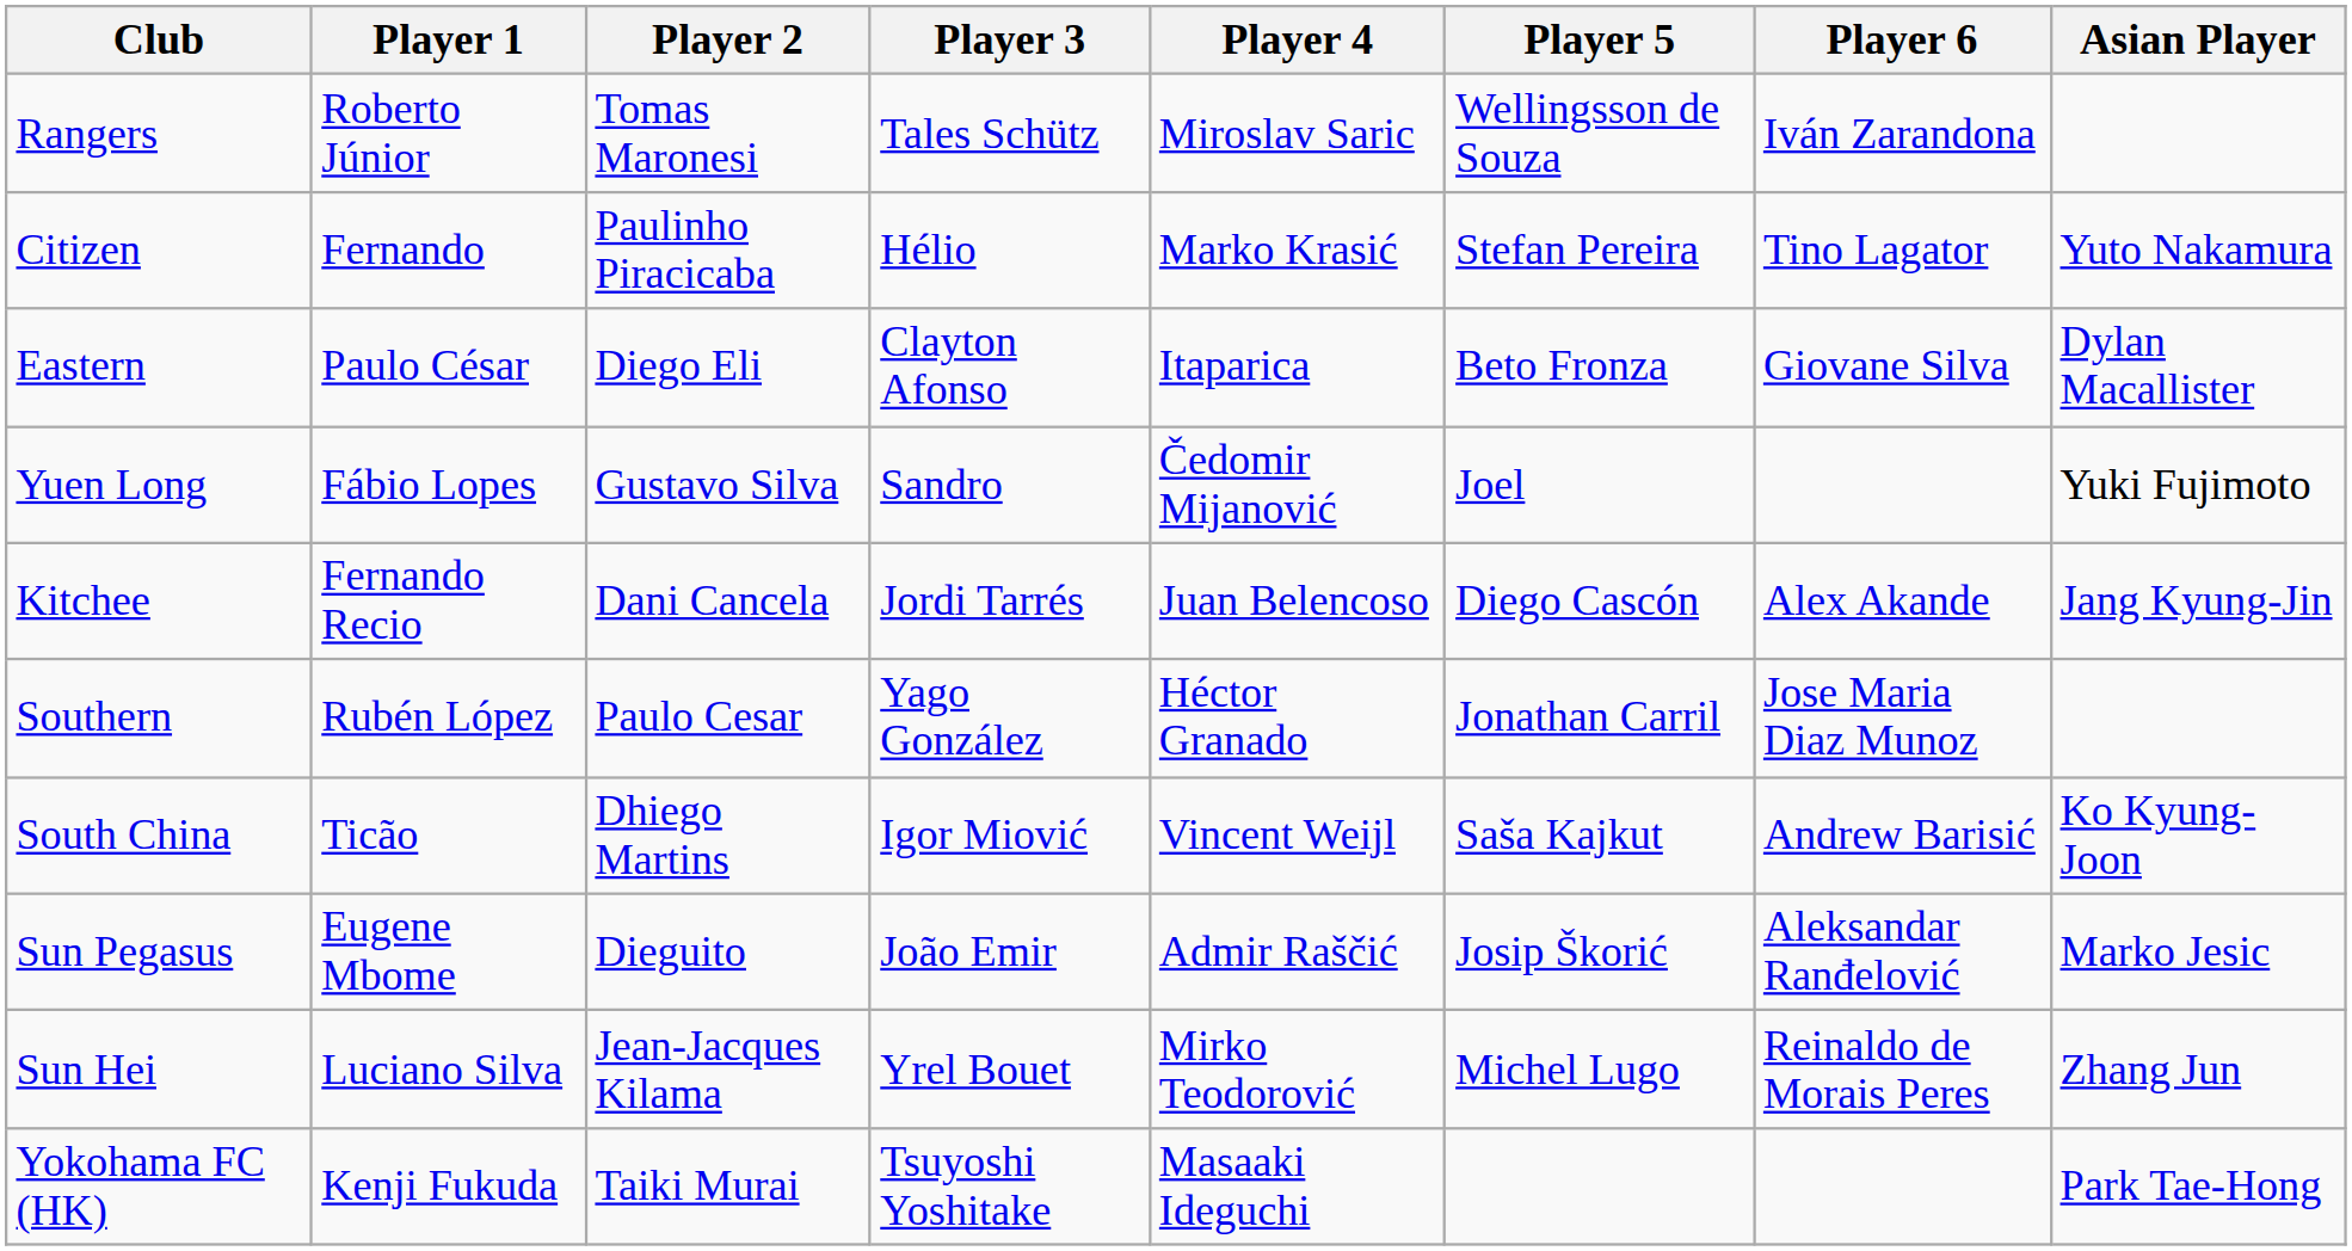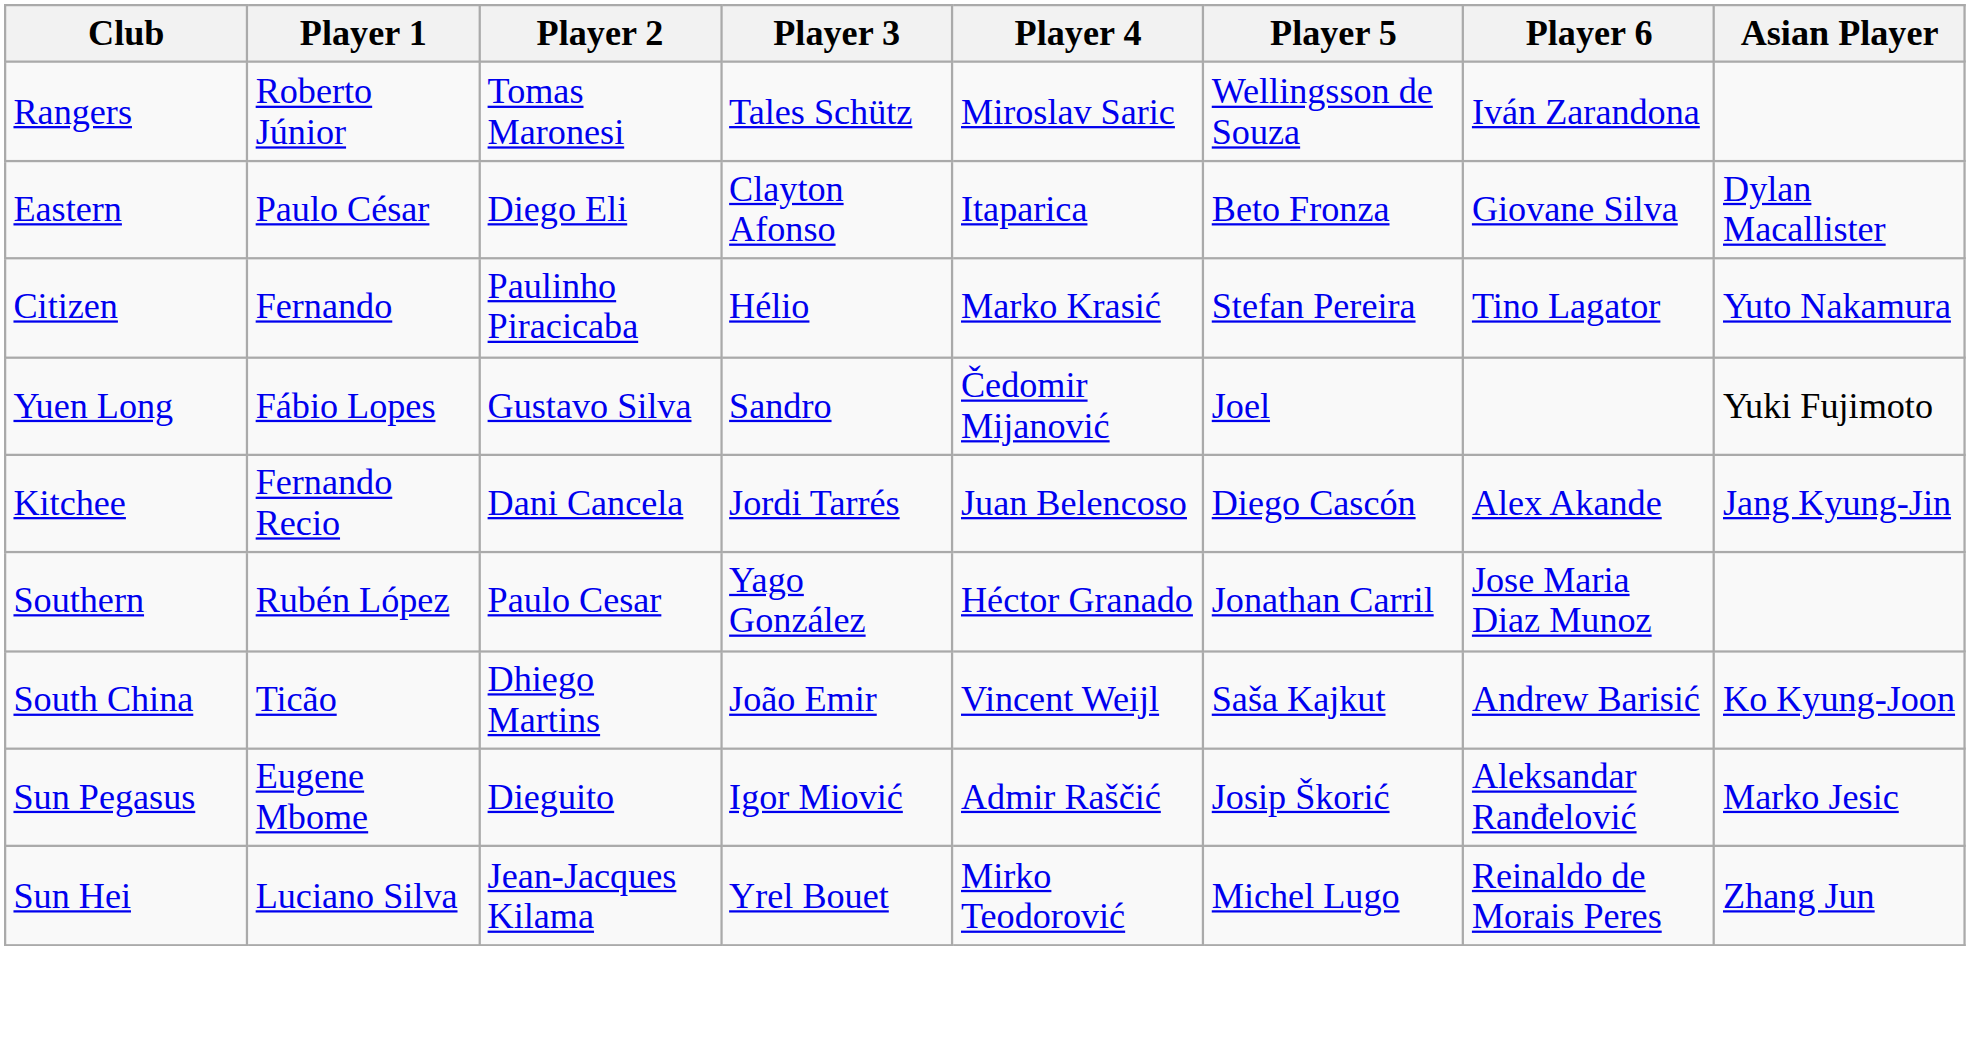 <table class="wikitable">
 <tr>
 <th width="190">Club</th>
 <th width="170">Player 1</th>
 <th width="170">Player 2</th>
 <th width="170">Player 3</th>
 <th width="170">Player 4</th>
 <th width="170">Player 5</th>
 <th width="170">Player 6</th>
 <th width="170">Asian Player</th>
 </tr>
 <tr>
 <td><a href='#'>Rangers</a></td>
 <td> <a href='#'>Roberto Júnior</a></td>
 <td> <a href='#'>Tomas Maronesi</a></td>
 <td> <a href='#'>Tales Schütz</a></td>
 <td> <a href='#'>Miroslav Saric</a></td>
 <td> <a href='#'>Wellingsson de Souza</a></td>
 <td> <a href='#'>Iván Zarandona</a></td>
 <td></td>
 </tr>
 <tr>
+<td><a href='#'>Eastern</a></td>
+<td> <a href='#'>Paulo César</a></td>
+<td> <a href='#'>Diego Eli</a></td>
+<td> <a href='#'>Clayton Afonso</a></td>
+<td> <a href='#'>Itaparica</a></td>
+<td> <a href='#'>Beto Fronza</a></td>
+<td> <a href='#'>Giovane Silva</a></td>
+<td> <a href='#'>Dylan Macallister</a></td>
+</tr>
+<tr>
 <td><a href='#'>Citizen</a></td>
 <td> <a href='#'>Fernando</a></td>
 <td> <a href='#'>Paulinho Piracicaba</a></td>
 <td> <a href='#'>Hélio</a></td>
 <td> <a href='#'>Marko Krasić</a></td>
 <td> <a href='#'>Stefan Pereira</a></td>
 <td> <a href='#'>Tino Lagator</a></td>
 <td> <a href='#'>Yuto Nakamura</a></td>
-</tr>
-<tr>
-<td><a href='#'>Eastern</a></td>
-<td> <a href='#'>Paulo César</a></td>
-<td> <a href='#'>Diego Eli</a></td>
-<td> <a href='#'>Clayton Afonso</a></td>
-<td> <a href='#'>Itaparica</a></td>
-<td> <a href='#'>Beto Fronza</a></td>
-<td> <a href='#'>Giovane Silva</a></td>
-<td> <a href='#'>Dylan Macallister</a></td>
 </tr>
 <tr>
 <td><a href='#'>Yuen Long</a></td>
 <td> <a href='#'>Fábio Lopes</a></td>
 <td> <a href='#'>Gustavo Silva</a></td>
 <td> <a href='#'>Sandro</a></td>
 <td> <a href='#'>Čedomir Mijanović</a></td>
 <td> <a href='#'>Joel</a></td>
 <td></td>
 <td> Yuki Fujimoto</td>
 </tr>
 <tr>
 <td><a href='#'>Kitchee</a></td>
 <td> <a href='#'>Fernando Recio</a></td>
 <td> <a href='#'>Dani Cancela</a></td>
 <td> <a href='#'>Jordi Tarrés</a></td>
 <td> <a href='#'>Juan Belencoso</a></td>
 <td> <a href='#'>Diego Cascón</a></td>
 <td> <a href='#'>Alex Akande</a></td>
 <td> <a href='#'>Jang Kyung-Jin</a></td>
 </tr>
 <tr>
 <td><a href='#'>Southern</a></td>
 <td> <a href='#'>Rubén López</a></td>
 <td> <a href='#'>Paulo Cesar</a></td>
 <td> <a href='#'>Yago González</a></td>
 <td> <a href='#'>Héctor Granado</a></td>
 <td> <a href='#'>Jonathan Carril</a></td>
 <td> <a href='#'>Jose Maria Diaz Munoz</a></td>
 <td></td>
 </tr>
 <tr>
 <td><a href='#'>South China</a></td>
 <td> <a href='#'>Ticão</a></td>
 <td> <a href='#'>Dhiego Martins</a></td>
-<td> <a href='#'>Igor Miović</a></td>
+<td> <a href='#'>João Emir</a></td>
 <td> <a href='#'>Vincent Weijl</a></td>
 <td> <a href='#'>Saša Kajkut</a></td>
 <td> <a href='#'>Andrew Barisić</a></td>
 <td> <a href='#'>Ko Kyung-Joon</a></td>
 </tr>
 <tr>
 <td><a href='#'>Sun Pegasus</a></td>
 <td> <a href='#'>Eugene Mbome</a></td>
 <td> <a href='#'>Dieguito</a></td>
-<td> <a href='#'>João Emir</a></td>
+<td> <a href='#'>Igor Miović</a></td>
 <td> <a href='#'>Admir Raščić</a></td>
 <td> <a href='#'>Josip Škorić</a></td>
 <td> <a href='#'>Aleksandar Ranđelović</a></td>
 <td> <a href='#'>Marko Jesic</a></td>
 </tr>
 <tr>
 <td><a href='#'>Sun Hei</a></td>
 <td> <a href='#'>Luciano Silva</a></td>
 <td> <a href='#'>Jean-Jacques Kilama</a></td>
 <td> <a href='#'>Yrel Bouet</a></td>
 <td> <a href='#'>Mirko Teodorović</a></td>
 <td> <a href='#'>Michel Lugo</a></td>
 <td> <a href='#'>Reinaldo de Morais Peres</a></td>
 <td> <a href='#'>Zhang Jun</a></td>
 </tr>
-<tr>
-<td><a href='#'>Yokohama FC (HK)</a></td>
-<td> <a href='#'>Kenji Fukuda</a></td>
-<td> <a href='#'>Taiki Murai</a></td>
-<td> <a href='#'>Tsuyoshi Yoshitake</a></td>
-<td> <a href='#'>Masaaki Ideguchi</a></td>
-<td></td>
-<td></td>
-<td> <a href='#'>Park Tae-Hong</a></td>
-</tr>
 </table>
